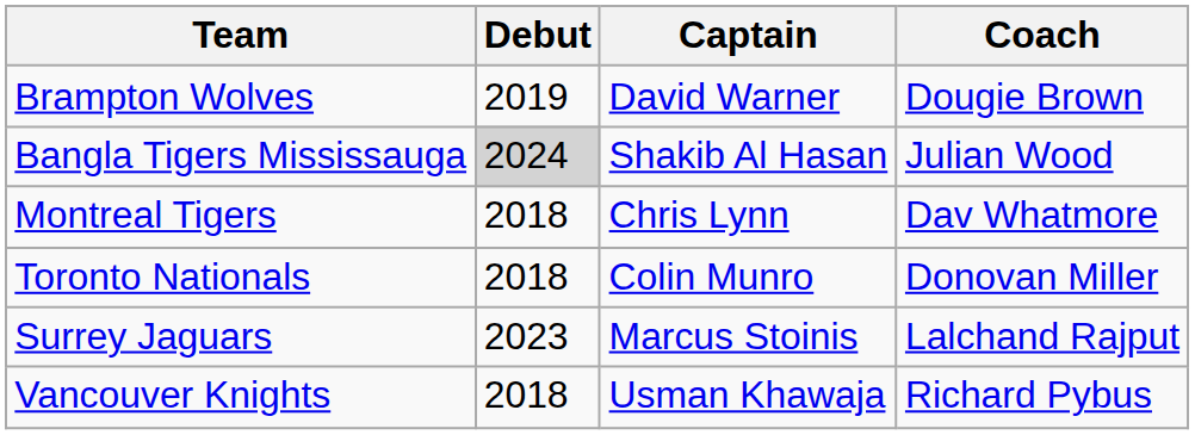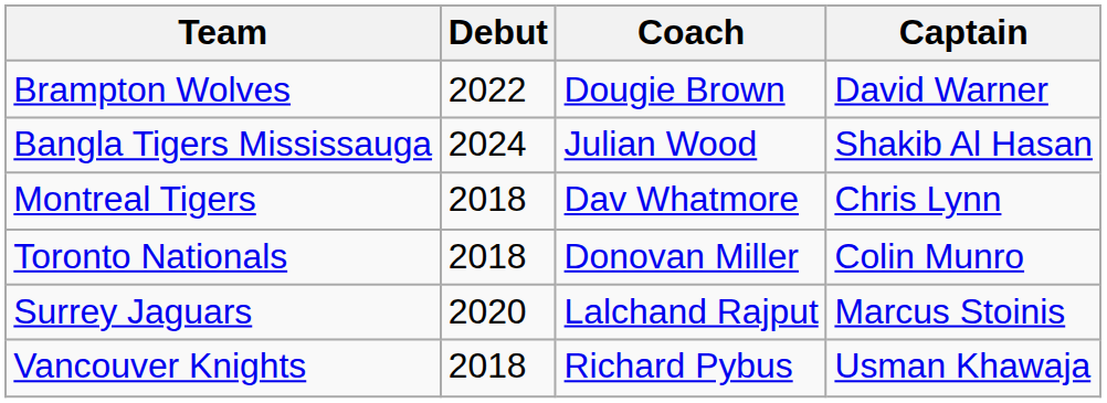 <table class="wikitable">
 <tr>
 <th>Team</th>
 <th>Debut</th>
+<th>Coach</th>
 <th>Captain</th>
-<th>Coach</th>
 </tr>
 <tr>
 <td><a href='#'>Brampton Wolves</a></td>
-<td>2019</td>
+<td>2022</td>
+<td><a href='#'>Dougie Brown</a></td>
 <td><a href='#'>David Warner</a></td>
-<td><a href='#'>Dougie Brown</a></td>
 </tr>
 <tr>
 <td><a href='#'>Bangla Tigers Mississauga</a></td>
-<td style="background: lightgrey;">2024</td>
+<td>2024</td>
+<td><a href='#'>Julian Wood</a></td>
 <td><a href='#'>Shakib Al Hasan</a></td>
-<td><a href='#'>Julian Wood</a></td>
 </tr>
 <tr>
 <td><a href='#'>Montreal Tigers</a></td>
 <td>2018</td>
+<td><a href='#'>Dav Whatmore</a></td>
 <td><a href='#'>Chris Lynn</a></td>
-<td><a href='#'>Dav Whatmore</a></td>
 </tr>
 <tr>
 <td><a href='#'>Toronto Nationals</a></td>
 <td>2018</td>
+<td><a href='#'>Donovan Miller</a></td>
 <td><a href='#'>Colin Munro</a></td>
-<td><a href='#'>Donovan Miller</a></td>
 </tr>
 <tr>
 <td><a href='#'>Surrey Jaguars</a></td>
-<td>2023</td>
+<td>2020</td>
+<td><a href='#'>Lalchand Rajput</a></td>
 <td><a href='#'>Marcus Stoinis</a></td>
-<td><a href='#'>Lalchand Rajput</a></td>
 </tr>
 <tr>
 <td><a href='#'>Vancouver Knights</a></td>
 <td>2018</td>
+<td><a href='#'>Richard Pybus</a></td>
 <td><a href='#'>Usman Khawaja</a></td>
-<td><a href='#'>Richard Pybus</a></td>
 </tr>
 </table>
